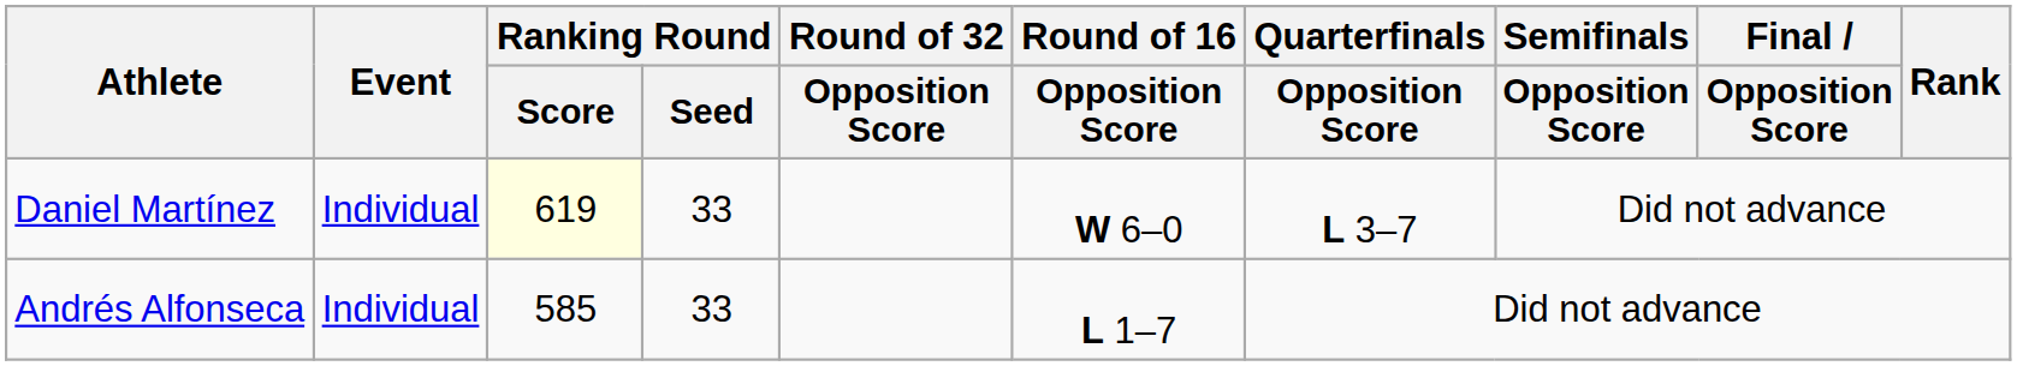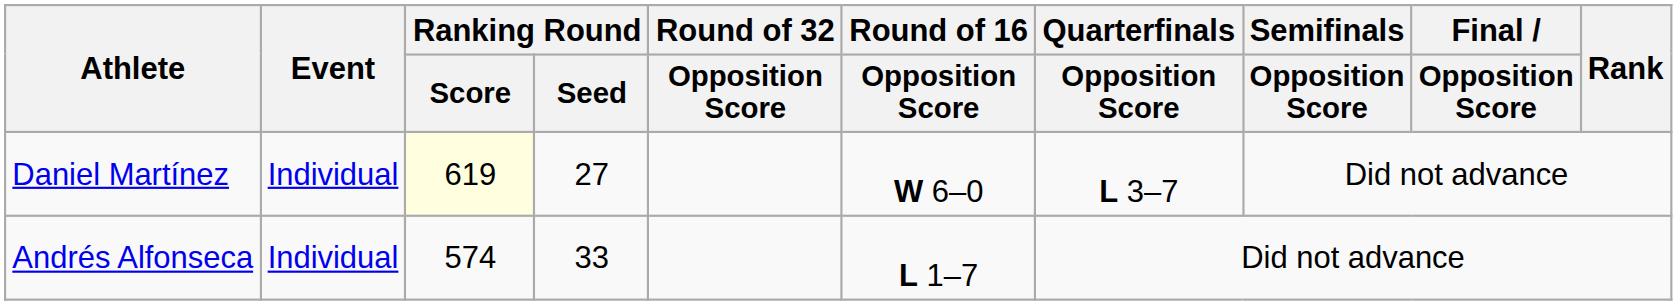 <table class="wikitable" style="font-size:90%">
 <tr>
 <th rowspan="2">Athlete</th>
 <th rowspan="2">Event</th>
 <th colspan="2">Ranking Round</th>
 <th>Round of 32</th>
 <th>Round of 16</th>
 <th>Quarterfinals</th>
 <th>Semifinals</th>
 <th>Final / </th>
 <th rowspan="2">Rank</th>
 </tr>
 <tr style="font-size:95%">
 <th>Score</th>
 <th>Seed</th>
 <th>Opposition<br>Score</th>
 <th>Opposition<br>Score</th>
 <th>Opposition<br>Score</th>
 <th>Opposition<br>Score</th>
 <th>Opposition<br>Score</th>
 </tr>
 <tr align=center>
 <td align=left><a href='#'>Daniel Martínez</a></td>
 <td align=left><a href='#'>Individual</a></td>
 <td style="background: lightyellow;">619</td>
-<td>33</td>
+<td>27</td>
 <td></td>
 <td><br><strong>W</strong> 6–0</td>
 <td><br><strong>L</strong> 3–7</td>
 <td colspan=3>Did not advance</td>
 </tr>
 <tr align=center>
 <td align=left><a href='#'>Andrés Alfonseca</a></td>
 <td align=left><a href='#'>Individual</a></td>
-<td>585</td>
+<td>574</td>
 <td>33</td>
 <td></td>
 <td><br><strong>L</strong> 1–7</td>
 <td colspan=4>Did not advance</td>
 </tr>
 </table>
